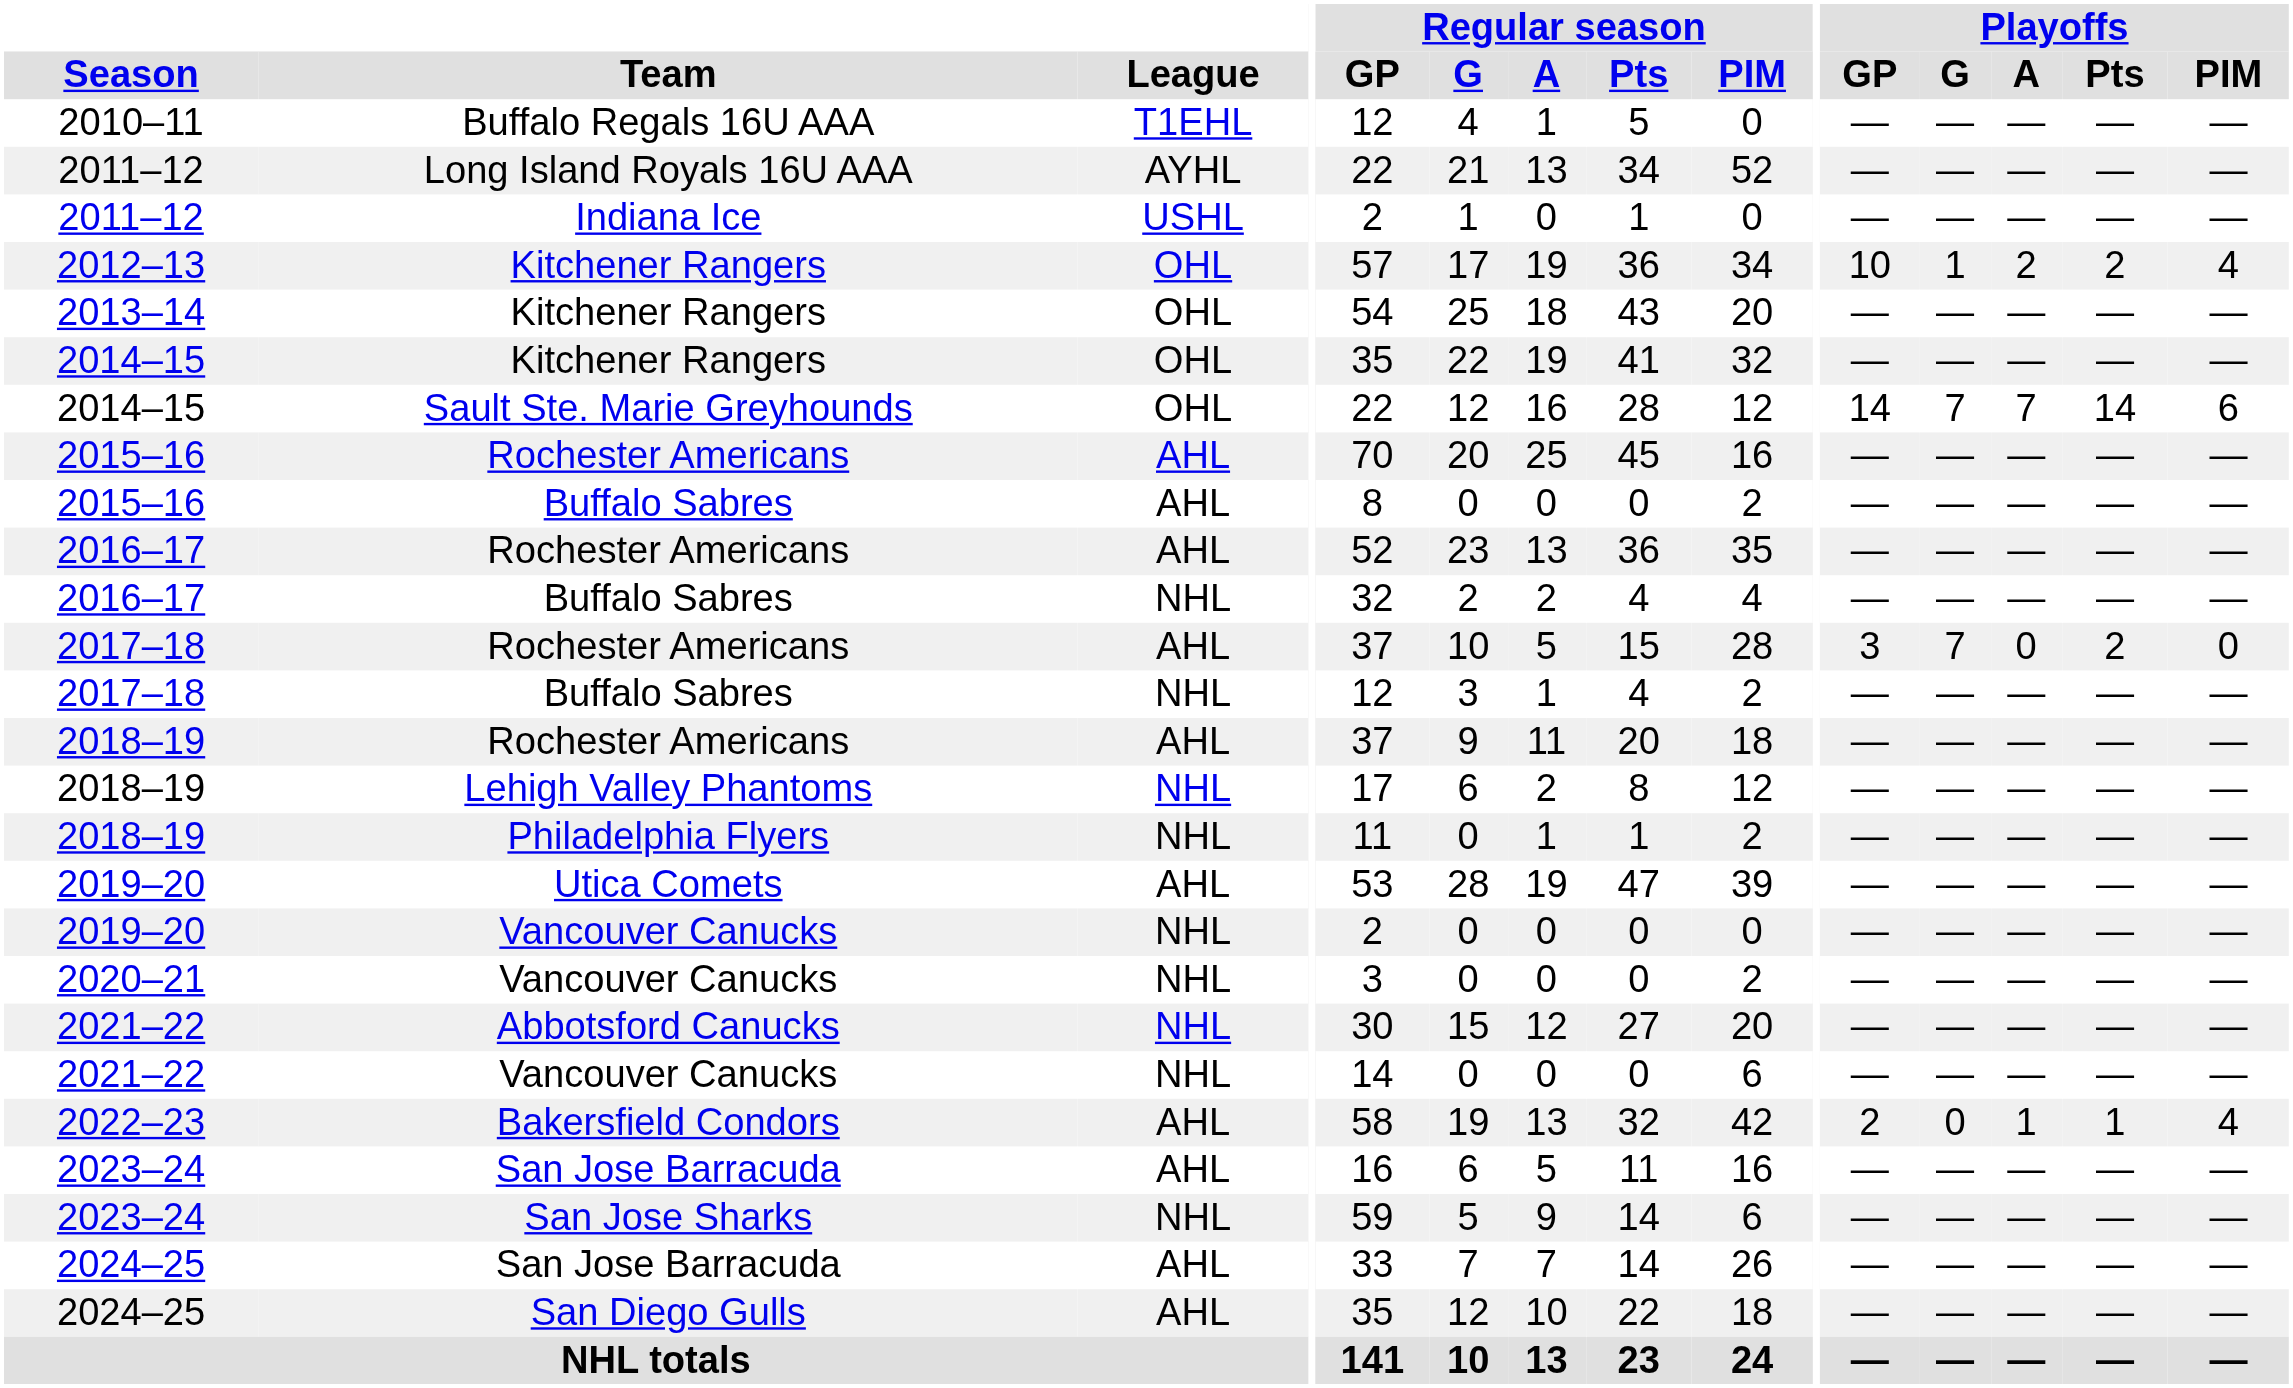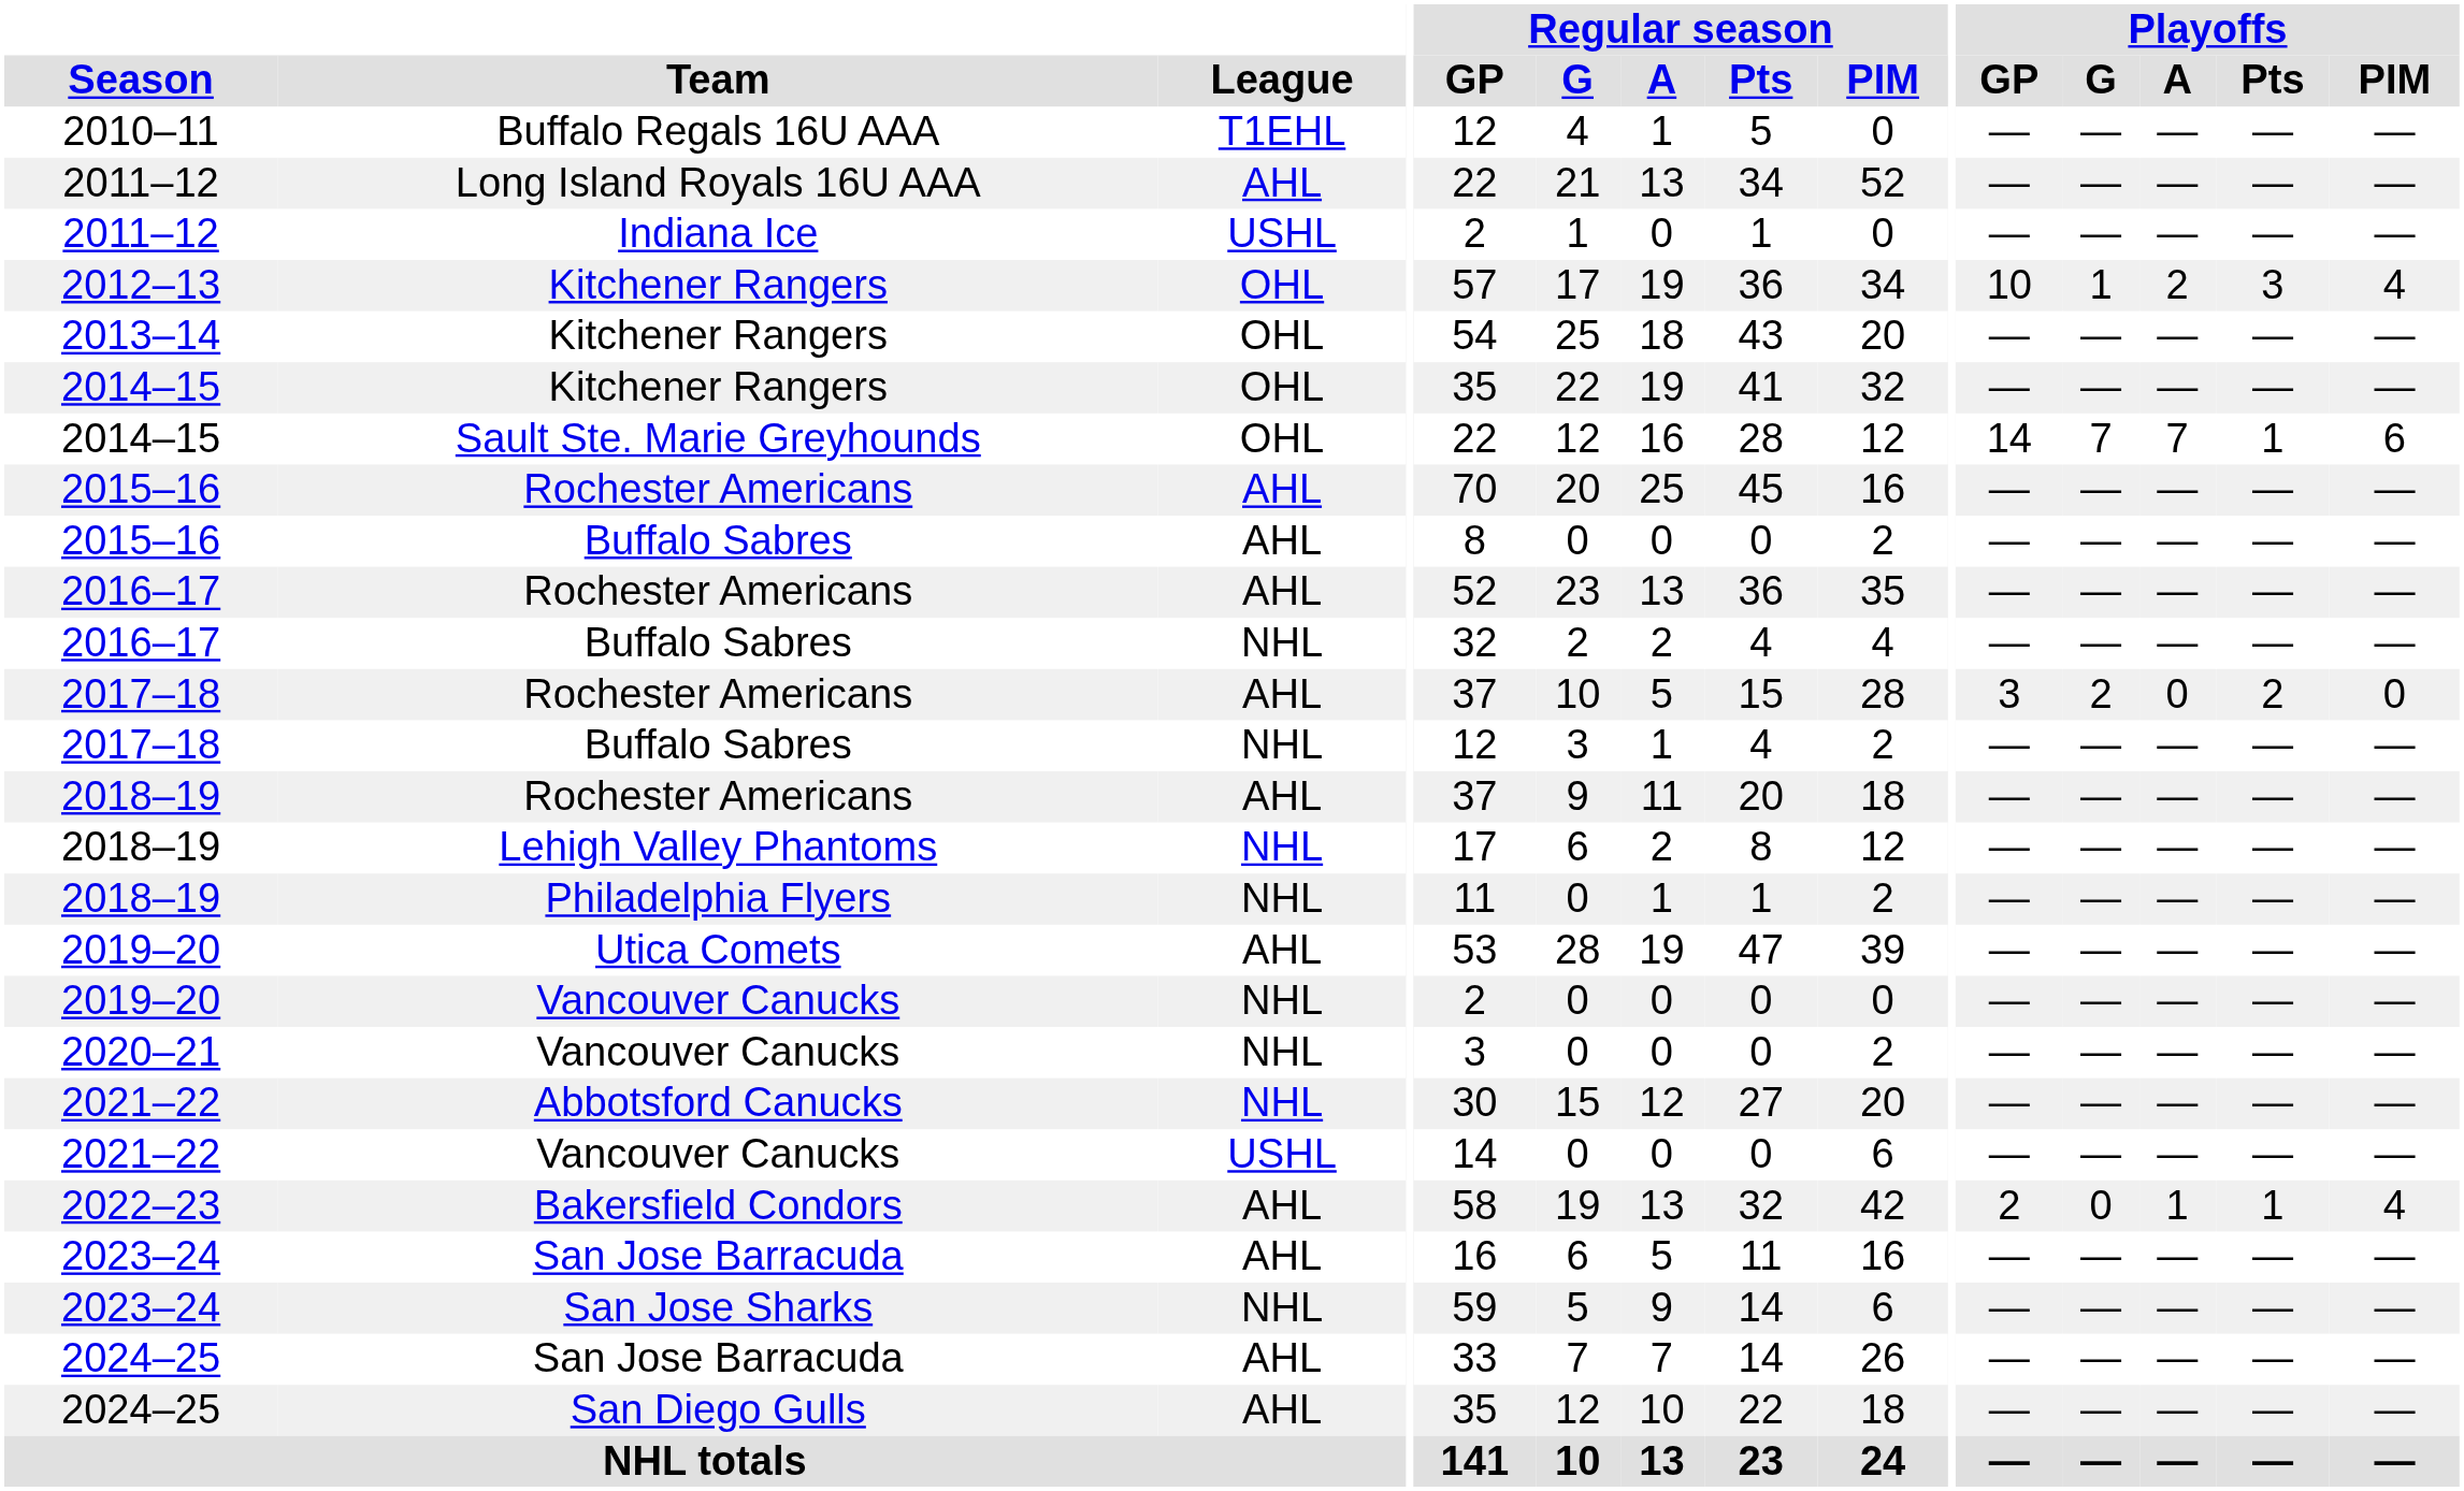 <table border="0" cellpadding="1" cellspacing="0" style="text-align:center; width:60em">
 <tr bgcolor="#e0e0e0">
 <th colspan="3" bgcolor="#ffffff"></th>
 <th rowspan="99" bgcolor="#ffffff"></th>
 <th colspan="5"><a href='#'>Regular season</a></th>
 <th rowspan="99" bgcolor="#ffffff"></th>
 <th colspan="5"><a href='#'>Playoffs</a></th>
 </tr>
 <tr bgcolor="#e0e0e0">
 <th><a href='#'>Season</a></th>
 <th>Team</th>
 <th>League</th>
 <th>GP</th>
 <th><a href='#'>G</a></th>
 <th><a href='#'>A</a></th>
 <th><a href='#'>Pts</a></th>
 <th><a href='#'>PIM</a></th>
 <th>GP</th>
 <th>G</th>
 <th>A</th>
 <th>Pts</th>
 <th>PIM</th>
 </tr>
 <tr>
 <td>2010–11</td>
 <td>Buffalo Regals 16U AAA</td>
 <td><a href='#'>T1EHL</a></td>
 <td>12</td>
 <td>4</td>
 <td>1</td>
 <td>5</td>
 <td>0</td>
 <td>—</td>
 <td>—</td>
 <td>—</td>
 <td>—</td>
 <td>—</td>
 </tr>
 <tr bgcolor="#f0f0f0">
 <td>2011–12</td>
 <td>Long Island Royals 16U AAA</td>
-<td>AYHL</td>
+<td><a href='#'>AHL</a></td>
 <td>22</td>
 <td>21</td>
 <td>13</td>
 <td>34</td>
 <td>52</td>
 <td>—</td>
 <td>—</td>
 <td>—</td>
 <td>—</td>
 <td>—</td>
 </tr>
 <tr>
 <td><a href='#'>2011–12</a></td>
 <td><a href='#'>Indiana Ice</a></td>
 <td><a href='#'>USHL</a></td>
 <td>2</td>
 <td>1</td>
 <td>0</td>
 <td>1</td>
 <td>0</td>
 <td>—</td>
 <td>—</td>
 <td>—</td>
 <td>—</td>
 <td>—</td>
 </tr>
 <tr bgcolor="#f0f0f0">
 <td><a href='#'>2012–13</a></td>
 <td><a href='#'>Kitchener Rangers</a></td>
 <td><a href='#'>OHL</a></td>
 <td>57</td>
 <td>17</td>
 <td>19</td>
 <td>36</td>
 <td>34</td>
 <td>10</td>
 <td>1</td>
 <td>2</td>
-<td>2</td>
+<td>3</td>
 <td>4</td>
 </tr>
 <tr>
 <td><a href='#'>2013–14</a></td>
 <td>Kitchener Rangers</td>
 <td>OHL</td>
 <td>54</td>
 <td>25</td>
 <td>18</td>
 <td>43</td>
 <td>20</td>
 <td>—</td>
 <td>—</td>
 <td>—</td>
 <td>—</td>
 <td>—</td>
 </tr>
 <tr bgcolor="#f0f0f0">
 <td><a href='#'>2014–15</a></td>
 <td>Kitchener Rangers</td>
 <td>OHL</td>
 <td>35</td>
 <td>22</td>
 <td>19</td>
 <td>41</td>
 <td>32</td>
 <td>—</td>
 <td>—</td>
 <td>—</td>
 <td>—</td>
 <td>—</td>
 </tr>
 <tr>
 <td>2014–15</td>
 <td><a href='#'>Sault Ste. Marie Greyhounds</a></td>
 <td>OHL</td>
 <td>22</td>
 <td>12</td>
 <td>16</td>
 <td>28</td>
 <td>12</td>
 <td>14</td>
 <td>7</td>
 <td>7</td>
-<td>14</td>
+<td>1</td>
 <td>6</td>
 </tr>
 <tr bgcolor="#f0f0f0">
 <td><a href='#'>2015–16</a></td>
 <td><a href='#'>Rochester Americans</a></td>
 <td><a href='#'>AHL</a></td>
 <td>70</td>
 <td>20</td>
 <td>25</td>
 <td>45</td>
 <td>16</td>
 <td>—</td>
 <td>—</td>
 <td>—</td>
 <td>—</td>
 <td>—</td>
 </tr>
 <tr>
 <td><a href='#'>2015–16</a></td>
 <td><a href='#'>Buffalo Sabres</a></td>
 <td>AHL</td>
 <td>8</td>
 <td>0</td>
 <td>0</td>
 <td>0</td>
 <td>2</td>
 <td>—</td>
 <td>—</td>
 <td>—</td>
 <td>—</td>
 <td>—</td>
 </tr>
 <tr bgcolor="#f0f0f0">
 <td><a href='#'>2016–17</a></td>
 <td>Rochester Americans</td>
 <td>AHL</td>
 <td>52</td>
 <td>23</td>
 <td>13</td>
 <td>36</td>
 <td>35</td>
 <td>—</td>
 <td>—</td>
 <td>—</td>
 <td>—</td>
 <td>—</td>
 </tr>
 <tr>
 <td><a href='#'>2016–17</a></td>
 <td>Buffalo Sabres</td>
 <td>NHL</td>
 <td>32</td>
 <td>2</td>
 <td>2</td>
 <td>4</td>
 <td>4</td>
 <td>—</td>
 <td>—</td>
 <td>—</td>
 <td>—</td>
 <td>—</td>
 </tr>
 <tr bgcolor="#f0f0f0">
 <td><a href='#'>2017–18</a></td>
 <td>Rochester Americans</td>
 <td>AHL</td>
 <td>37</td>
 <td>10</td>
 <td>5</td>
 <td>15</td>
 <td>28</td>
 <td>3</td>
-<td>7</td>
+<td>2</td>
 <td>0</td>
 <td>2</td>
 <td>0</td>
 </tr>
 <tr>
 <td><a href='#'>2017–18</a></td>
 <td>Buffalo Sabres</td>
 <td>NHL</td>
 <td>12</td>
 <td>3</td>
 <td>1</td>
 <td>4</td>
 <td>2</td>
 <td>—</td>
 <td>—</td>
 <td>—</td>
 <td>—</td>
 <td>—</td>
 </tr>
 <tr bgcolor="#f0f0f0">
 <td><a href='#'>2018–19</a></td>
 <td>Rochester Americans</td>
 <td>AHL</td>
 <td>37</td>
 <td>9</td>
 <td>11</td>
 <td>20</td>
 <td>18</td>
 <td>—</td>
 <td>—</td>
 <td>—</td>
 <td>—</td>
 <td>—</td>
 </tr>
 <tr>
 <td>2018–19</td>
 <td><a href='#'>Lehigh Valley Phantoms</a></td>
 <td><a href='#'>NHL</a></td>
 <td>17</td>
 <td>6</td>
 <td>2</td>
 <td>8</td>
 <td>12</td>
 <td>—</td>
 <td>—</td>
 <td>—</td>
 <td>—</td>
 <td>—</td>
 </tr>
 <tr bgcolor="#f0f0f0">
 <td><a href='#'>2018–19</a></td>
 <td><a href='#'>Philadelphia Flyers</a></td>
 <td>NHL</td>
 <td>11</td>
 <td>0</td>
 <td>1</td>
 <td>1</td>
 <td>2</td>
 <td>—</td>
 <td>—</td>
 <td>—</td>
 <td>—</td>
 <td>—</td>
 </tr>
 <tr>
 <td><a href='#'>2019–20</a></td>
 <td><a href='#'>Utica Comets</a></td>
 <td>AHL</td>
 <td>53</td>
 <td>28</td>
 <td>19</td>
 <td>47</td>
 <td>39</td>
 <td>—</td>
 <td>—</td>
 <td>—</td>
 <td>—</td>
 <td>—</td>
 </tr>
 <tr bgcolor="#f0f0f0">
 <td><a href='#'>2019–20</a></td>
 <td><a href='#'>Vancouver Canucks</a></td>
 <td>NHL</td>
 <td>2</td>
 <td>0</td>
 <td>0</td>
 <td>0</td>
 <td>0</td>
 <td>—</td>
 <td>—</td>
 <td>—</td>
 <td>—</td>
 <td>—</td>
 </tr>
 <tr>
 <td><a href='#'>2020–21</a></td>
 <td>Vancouver Canucks</td>
 <td>NHL</td>
 <td>3</td>
 <td>0</td>
 <td>0</td>
 <td>0</td>
 <td>2</td>
 <td>—</td>
 <td>—</td>
 <td>—</td>
 <td>—</td>
 <td>—</td>
 </tr>
 <tr bgcolor="#f0f0f0">
 <td><a href='#'>2021–22</a></td>
 <td><a href='#'>Abbotsford Canucks</a></td>
 <td><a href='#'>NHL</a></td>
 <td>30</td>
 <td>15</td>
 <td>12</td>
 <td>27</td>
 <td>20</td>
 <td>—</td>
 <td>—</td>
 <td>—</td>
 <td>—</td>
 <td>—</td>
 </tr>
 <tr>
 <td><a href='#'>2021–22</a></td>
 <td>Vancouver Canucks</td>
-<td>NHL</td>
+<td><a href='#'>USHL</a></td>
 <td>14</td>
 <td>0</td>
 <td>0</td>
 <td>0</td>
 <td>6</td>
 <td>—</td>
 <td>—</td>
 <td>—</td>
 <td>—</td>
 <td>—</td>
 </tr>
 <tr bgcolor="#f0f0f0">
 <td><a href='#'>2022–23</a></td>
 <td><a href='#'>Bakersfield Condors</a></td>
 <td>AHL</td>
 <td>58</td>
 <td>19</td>
 <td>13</td>
 <td>32</td>
 <td>42</td>
 <td>2</td>
 <td>0</td>
 <td>1</td>
 <td>1</td>
 <td>4</td>
 </tr>
 <tr>
 <td><a href='#'>2023–24</a></td>
 <td><a href='#'>San Jose Barracuda</a></td>
 <td>AHL</td>
 <td>16</td>
 <td>6</td>
 <td>5</td>
 <td>11</td>
 <td>16</td>
 <td>—</td>
 <td>—</td>
 <td>—</td>
 <td>—</td>
 <td>—</td>
 </tr>
 <tr bgcolor="#f0f0f0">
 <td><a href='#'>2023–24</a></td>
 <td><a href='#'>San Jose Sharks</a></td>
 <td>NHL</td>
 <td>59</td>
 <td>5</td>
 <td>9</td>
 <td>14</td>
 <td>6</td>
 <td>—</td>
 <td>—</td>
 <td>—</td>
 <td>—</td>
 <td>—</td>
 </tr>
 <tr>
 <td><a href='#'>2024–25</a></td>
 <td>San Jose Barracuda</td>
 <td>AHL</td>
 <td>33</td>
 <td>7</td>
 <td>7</td>
 <td>14</td>
 <td>26</td>
 <td>—</td>
 <td>—</td>
 <td>—</td>
 <td>—</td>
 <td>—</td>
 </tr>
 <tr bgcolor="#f0f0f0">
 <td>2024–25</td>
 <td><a href='#'>San Diego Gulls</a></td>
 <td>AHL</td>
 <td>35</td>
 <td>12</td>
 <td>10</td>
 <td>22</td>
 <td>18</td>
 <td>—</td>
 <td>—</td>
 <td>—</td>
 <td>—</td>
 <td>—</td>
 </tr>
 <tr bgcolor="#e0e0e0">
 <th colspan="3">NHL totals</th>
 <th>141</th>
 <th>10</th>
 <th>13</th>
 <th>23</th>
 <th>24</th>
 <th>—</th>
 <th>—</th>
 <th>—</th>
 <th>—</th>
 <th>—</th>
 </tr>
 </table>
